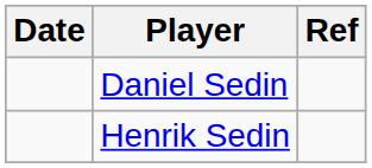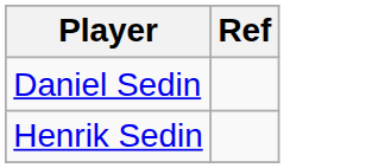 <table class="wikitable">
 <tr>
-<th>Date</th>
 <th>Player</th>
 <th>Ref</th>
 </tr>
 <tr>
-<td></td>
 <td><a href='#'>Daniel Sedin</a></td>
 <td></td>
 </tr>
 <tr>
-<td></td>
 <td><a href='#'>Henrik Sedin</a></td>
 <td></td>
 </tr>
 </table>
